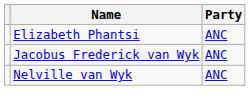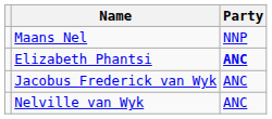 <table class="wikitable sortable">
 <tr>
 <th class="unsortable"></th>
 <th>Name</th>
 <th>Party</th>
 </tr>
 <tr>
 <td></td>
+<td data-sort-value="Nel"><a href='#'>Maans Nel</a></td>
+<td><a href='#'>NNP</a></td>
+</tr>
+<tr>
+<td></td>
 <td data-sort-value="Phantsi"><a href='#'>Elizabeth Phantsi</a></td>
-<td><a href='#'>ANC</a></td>
+<td><strong><a href='#'>ANC</a></strong></td>
 </tr>
 <tr>
 <td></td>
 <td data-sort-value="Van Wyk, Jacobus"><a href='#'>Jacobus Frederick van Wyk</a></td>
 <td><a href='#'>ANC</a></td>
 </tr>
 <tr>
 <td></td>
 <td data-sort-value="Van Wyk, Nelville"><a href='#'>Nelville van Wyk</a></td>
 <td><a href='#'>ANC</a></td>
 </tr>
 </table>
